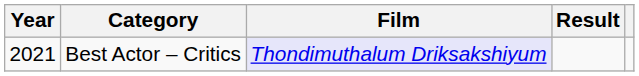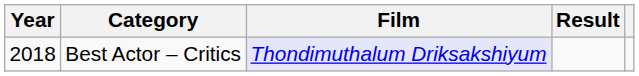 <table class="wikitable sortable plainrowheaders">
 <tr>
 <th scope="col">Year</th>
 <th scope="col">Category</th>
 <th scope="col">Film</th>
 <th scope="col">Result</th>
 <th scope="col" class="unsortable"></th>
 </tr>
 <tr>
-<td>2021</td>
+<td>2018</td>
 <td>Best Actor – Critics</td>
 <td style="background: lavender;"><em><a href='#'>Thondimuthalum Driksakshiyum</a></em></td>
 <td></td>
 <td></td>
 </tr>
 </table>
